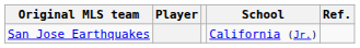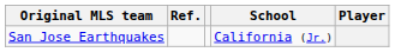 <table class="wikitable sortable plainrowheaders" style="text-align:left">
 <tr>
 <th scope="col">Original MLS team</th>
-<th scope="col">Player</th>
+<th class=unsortable>Ref.</th>
 <th scope="col"></th>
 <th scope="col">School</th>
-<th class=unsortable>Ref.</th>
+<th scope="col">Player</th>
 </tr>
 <tr>
 <td><a href='#'>San Jose Earthquakes</a></td>
-<th scope="row"></th>
+<td></td>
 <td></td>
 <td><a href='#'>California</a> <small>(<a href='#'>Jr.</a>)</small></td>
-<td></td>
+<th scope="row"></th>
 </tr>
 </table>
